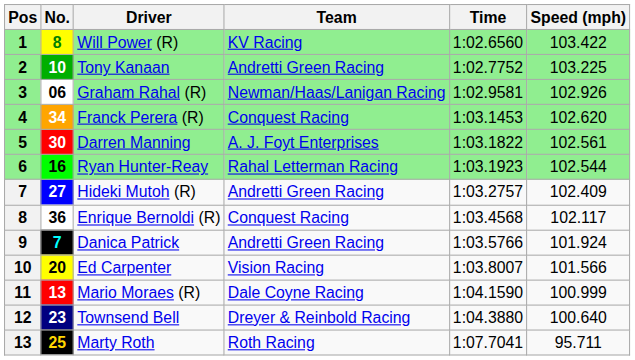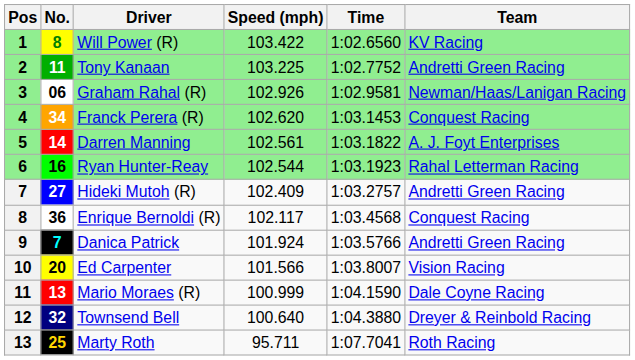 <table class="wikitable" style="font-size:95%;">
 <tr>
 <th>Pos</th>
 <th>No.</th>
 <th>Driver</th>
+<th>Speed (mph)</th>
+<th>Time</th>
 <th>Team</th>
-<th>Time</th>
-<th>Speed (mph)</th>
 </tr>
 <tr style="background:lightgreen;">
 <td style="text-align:center;"><strong>1</strong></td>
 <td style="color:green; background:yellow; text-align:center;"><strong>8</strong></td>
 <td> <a href='#'>Will Power</a> (R)</td>
+<td align=center>103.422</td>
+<td align=center>1:02.6560</td>
 <td><a href='#'>KV Racing</a></td>
-<td align=center>1:02.6560</td>
-<td align=center>103.422</td>
 </tr>
 <tr style="background:lightgreen;">
 <td style="text-align:center;"><strong>2</strong></td>
-<td style="color:white; background:#00af00; text-align:center;"><strong>10</strong></td>
+<td style="color:white; background:#00af00; text-align:center;"><strong>11</strong></td>
 <td> <a href='#'>Tony Kanaan</a></td>
+<td align=center>103.225</td>
+<td align=center>1:02.7752</td>
 <td><a href='#'>Andretti Green Racing</a></td>
-<td align=center>1:02.7752</td>
-<td align=center>103.225</td>
 </tr>
 <tr style="background:lightgreen;">
 <td style="text-align:center;"><strong>3</strong></td>
 <td style="color:black; background:white; text-align:center;"><strong>06</strong></td>
 <td> <a href='#'>Graham Rahal</a> (R)</td>
+<td align=center>102.926</td>
+<td align=center>1:02.9581</td>
 <td><a href='#'>Newman/Haas/Lanigan Racing</a></td>
-<td align=center>1:02.9581</td>
-<td align=center>102.926</td>
 </tr>
 <tr style="background:lightgreen;">
 <td style="text-align:center;"><strong>4</strong></td>
 <td style="color:white; background:orange; text-align:center;"><strong>34</strong></td>
 <td> <a href='#'>Franck Perera</a> (R)</td>
+<td align=center>102.620</td>
+<td align=center>1:03.1453</td>
 <td><a href='#'>Conquest Racing</a></td>
-<td align=center>1:03.1453</td>
-<td align=center>102.620</td>
 </tr>
 <tr style="background:lightgreen;">
 <td style="text-align:center;"><strong>5</strong></td>
-<td style="color:white; background:#f00; text-align:center;"><strong>30</strong></td>
+<td style="color:white; background:#f00; text-align:center;"><strong>14</strong></td>
 <td> <a href='#'>Darren Manning</a></td>
+<td align=center>102.561</td>
+<td align=center>1:03.1822</td>
 <td><a href='#'>A. J. Foyt Enterprises</a></td>
-<td align=center>1:03.1822</td>
-<td align=center>102.561</td>
 </tr>
 <tr style="background:lightgreen;">
 <td style="text-align:center;"><strong>6</strong></td>
 <td style="color:Black; background:#0f0; text-align:center;"><strong>16</strong></td>
 <td> <a href='#'>Ryan Hunter-Reay</a></td>
+<td align=center>102.544</td>
+<td align=center>1:03.1923</td>
 <td><a href='#'>Rahal Letterman Racing</a></td>
-<td align=center>1:03.1923</td>
-<td align=center>102.544</td>
 </tr>
 <tr>
 <th>7</th>
 <td style="color:white; background:blue; text-align:center;"><strong>27</strong></td>
 <td> <a href='#'>Hideki Mutoh</a> (R)</td>
+<td align=center>102.409</td>
+<td align=center>1:03.2757</td>
 <td><a href='#'>Andretti Green Racing</a></td>
-<td align=center>1:03.2757</td>
-<td align=center>102.409</td>
 </tr>
 <tr>
 <th>8</th>
 <td style="color:black; background:white; text-align:center;"><strong>36</strong></td>
 <td> <a href='#'>Enrique Bernoldi</a> (R)</td>
+<td align=center>102.117</td>
+<td align=center>1:03.4568</td>
 <td><a href='#'>Conquest Racing</a></td>
-<td align=center>1:03.4568</td>
-<td align=center>102.117</td>
 </tr>
 <tr>
 <th>9</th>
 <td style="color:aqua; background:black; text-align:center;"><strong>7</strong></td>
 <td> <a href='#'>Danica Patrick</a></td>
+<td align=center>101.924</td>
+<td align=center>1:03.5766</td>
 <td><a href='#'>Andretti Green Racing</a></td>
-<td align=center>1:03.5766</td>
-<td align=center>101.924</td>
 </tr>
 <tr>
 <th>10</th>
 <td style="color:black; background:yellow; text-align:center;"><strong>20</strong></td>
 <td> <a href='#'>Ed Carpenter</a></td>
+<td align=center>101.566</td>
+<td align=center>1:03.8007</td>
 <td><a href='#'>Vision Racing</a></td>
-<td align=center>1:03.8007</td>
-<td align=center>101.566</td>
 </tr>
 <tr>
 <th>11</th>
 <td style="color:white; background:red; text-align:center;"><strong>13</strong></td>
 <td> <a href='#'>Mario Moraes</a> (R)</td>
+<td align=center>100.999</td>
+<td align=center>1:04.1590</td>
 <td><a href='#'>Dale Coyne Racing</a></td>
-<td align=center>1:04.1590</td>
-<td align=center>100.999</td>
 </tr>
 <tr>
 <th>12</th>
-<td style="color:white; background:navy; text-align:center;"><strong>23</strong></td>
+<td style="color:white; background:navy; text-align:center;"><strong>32</strong></td>
 <td> <a href='#'>Townsend Bell</a></td>
+<td align=center>100.640</td>
+<td align=center>1:04.3880</td>
 <td><a href='#'>Dreyer & Reinbold Racing</a></td>
-<td align=center>1:04.3880</td>
-<td align=center>100.640</td>
 </tr>
 <tr>
 <th>13</th>
 <td style="color:gold; background:black; text-align:center;"><strong>25</strong></td>
 <td> <a href='#'>Marty Roth</a></td>
+<td align=center>95.711</td>
+<td align=center>1:07.7041</td>
 <td><a href='#'>Roth Racing</a></td>
-<td align=center>1:07.7041</td>
-<td align=center>95.711</td>
 </tr>
 </table>
